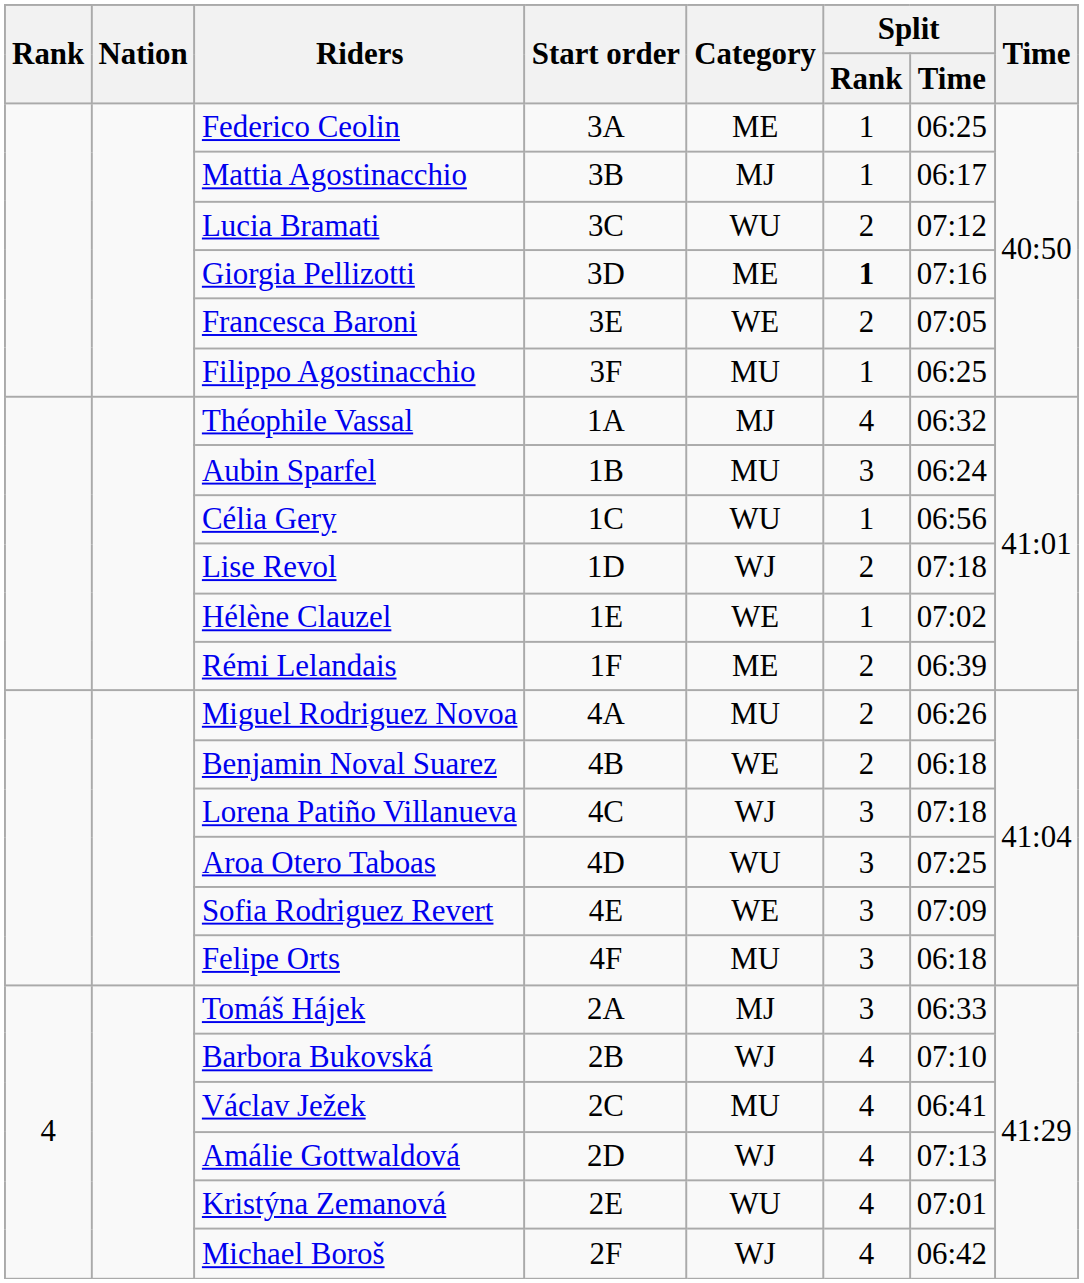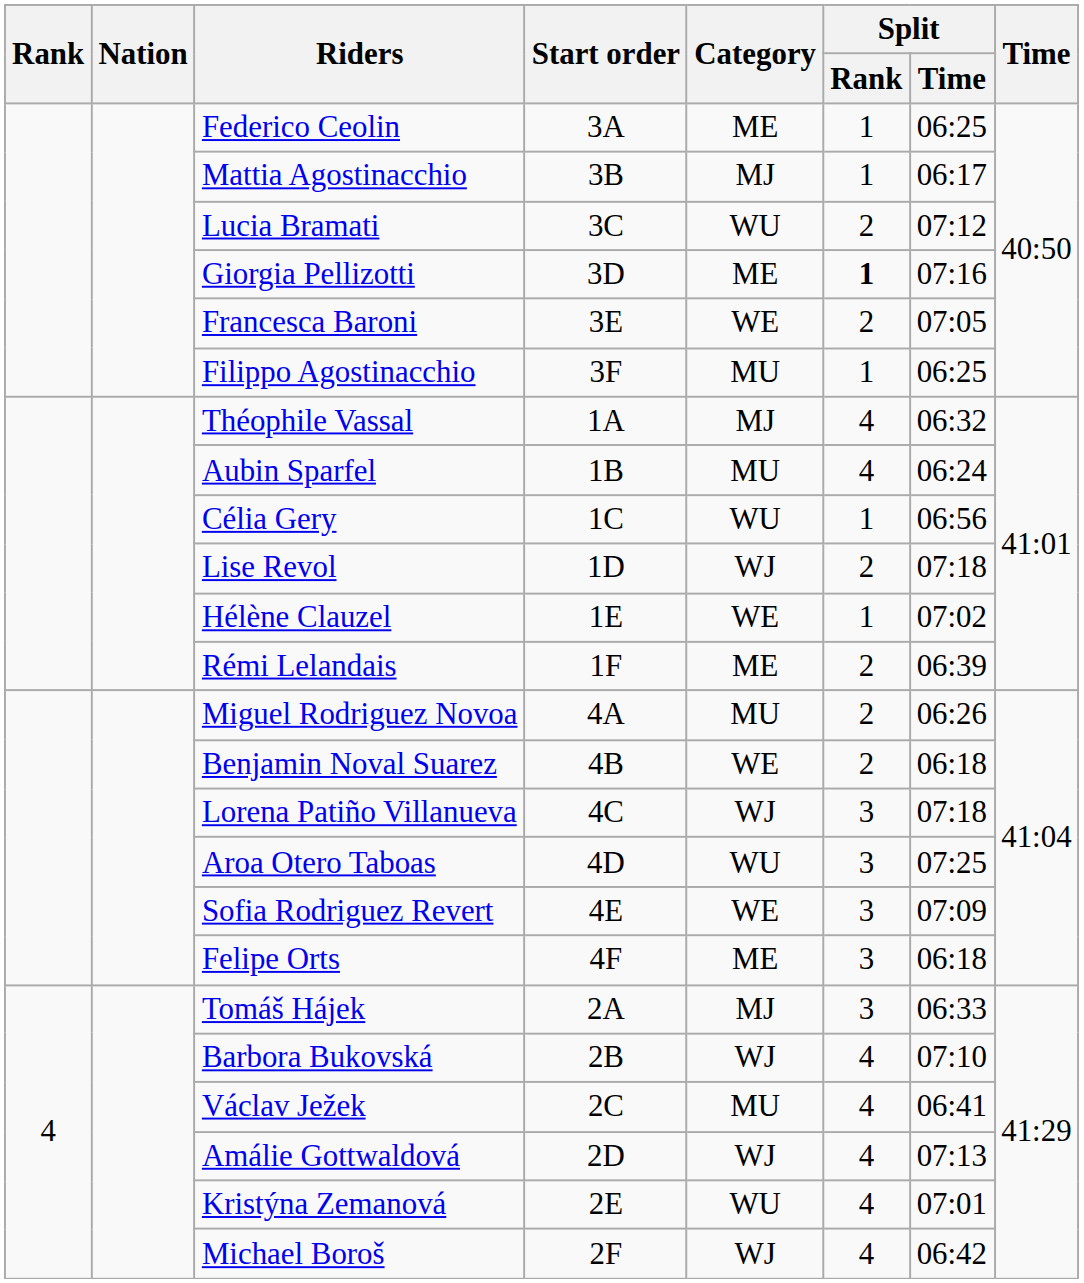 <table class="wikitable sortable" style="text-align:center">
 <tr>
 <th rowspan="2">Rank</th>
 <th rowspan="2">Nation</th>
 <th rowspan="2">Riders</th>
 <th rowspan="2">Start order</th>
 <th rowspan="2">Category</th>
 <th colspan="2">Split</th>
 <th rowspan="2">Time</th>
 </tr>
 <tr>
 <th>Rank</th>
 <th>Time</th>
 </tr>
 <tr>
 <td rowspan="6"></td>
 <td align="left" valign="middle" rowspan="6"></td>
 <td align="left"><a href='#'>Federico Ceolin</a></td>
 <td>3A</td>
 <td>ME</td>
 <td>1</td>
 <td>06:25</td>
 <td rowspan="6">40:50</td>
 </tr>
 <tr>
 <td align="left"><a href='#'>Mattia Agostinacchio</a></td>
 <td>3B</td>
 <td>MJ</td>
 <td>1</td>
 <td>06:17</td>
 </tr>
 <tr>
 <td align="left"><a href='#'>Lucia Bramati</a></td>
 <td>3C</td>
 <td>WU</td>
 <td>2</td>
 <td>07:12</td>
 </tr>
 <tr>
 <td align="left"><a href='#'>Giorgia Pellizotti</a></td>
 <td>3D</td>
 <td>ME</td>
 <td><strong>1</strong></td>
 <td>07:16</td>
 </tr>
 <tr>
 <td align="left"><a href='#'>Francesca Baroni</a></td>
 <td>3E</td>
 <td>WE</td>
 <td>2</td>
 <td>07:05</td>
 </tr>
 <tr>
 <td align="left"><a href='#'>Filippo Agostinacchio</a></td>
 <td>3F</td>
 <td>MU</td>
 <td>1</td>
 <td>06:25</td>
 </tr>
 <tr>
 <td rowspan="6"></td>
 <td align="left" valign="middle" rowspan="6"></td>
 <td align="left"><a href='#'>Théophile Vassal</a></td>
 <td>1A</td>
 <td>MJ</td>
 <td>4</td>
 <td>06:32</td>
 <td rowspan="6">41:01</td>
 </tr>
 <tr>
 <td align="left"><a href='#'>Aubin Sparfel</a></td>
 <td>1B</td>
 <td>MU</td>
-<td>3</td>
+<td>4</td>
 <td>06:24</td>
 </tr>
 <tr>
 <td align="left"><a href='#'>Célia Gery</a></td>
 <td>1C</td>
 <td>WU</td>
 <td>1</td>
 <td>06:56</td>
 </tr>
 <tr>
 <td align="left"><a href='#'>Lise Revol</a></td>
 <td>1D</td>
 <td>WJ</td>
 <td>2</td>
 <td>07:18</td>
 </tr>
 <tr>
 <td align="left"><a href='#'>Hélène Clauzel</a></td>
 <td>1E</td>
 <td>WE</td>
 <td>1</td>
 <td>07:02</td>
 </tr>
 <tr>
 <td align="left"><a href='#'>Rémi Lelandais</a></td>
 <td>1F</td>
 <td>ME</td>
 <td>2</td>
 <td>06:39</td>
 </tr>
 <tr>
 <td rowspan="6"></td>
 <td align="left" valign="middle" rowspan="6"></td>
 <td align="left"><a href='#'>Miguel Rodriguez Novoa</a></td>
 <td>4A</td>
 <td>MU</td>
 <td>2</td>
 <td>06:26</td>
 <td rowspan="6">41:04</td>
 </tr>
 <tr>
 <td align="left"><a href='#'>Benjamin Noval Suarez</a></td>
 <td>4B</td>
 <td>WE</td>
 <td>2</td>
 <td>06:18</td>
 </tr>
 <tr>
 <td align="left"><a href='#'>Lorena Patiño Villanueva</a></td>
 <td>4C</td>
 <td>WJ</td>
 <td>3</td>
 <td>07:18</td>
 </tr>
 <tr>
 <td align="left"><a href='#'>Aroa Otero Taboas</a></td>
 <td>4D</td>
 <td>WU</td>
 <td>3</td>
 <td>07:25</td>
 </tr>
 <tr>
 <td align="left"><a href='#'>Sofia Rodriguez Revert</a></td>
 <td>4E</td>
 <td>WE</td>
 <td>3</td>
 <td>07:09</td>
 </tr>
 <tr>
 <td align="left"><a href='#'>Felipe Orts</a></td>
 <td>4F</td>
-<td>MU</td>
+<td>ME</td>
 <td>3</td>
 <td>06:18</td>
 </tr>
 <tr>
 <td rowspan="6">4</td>
 <td align="left" valign="middle" rowspan="6"></td>
 <td align="left"><a href='#'>Tomáš Hájek</a></td>
 <td>2A</td>
 <td>MJ</td>
 <td>3</td>
 <td>06:33</td>
 <td rowspan="6">41:29</td>
 </tr>
 <tr>
 <td align="left"><a href='#'>Barbora Bukovská</a></td>
 <td>2B</td>
 <td>WJ</td>
 <td>4</td>
 <td>07:10</td>
 </tr>
 <tr>
 <td align="left"><a href='#'>Václav Ježek</a></td>
 <td>2C</td>
 <td>MU</td>
 <td>4</td>
 <td>06:41</td>
 </tr>
 <tr>
 <td align="left"><a href='#'>Amálie Gottwaldová</a></td>
 <td>2D</td>
 <td>WJ</td>
 <td>4</td>
 <td>07:13</td>
 </tr>
 <tr>
 <td align="left"><a href='#'>Kristýna Zemanová</a></td>
 <td>2E</td>
 <td>WU</td>
 <td>4</td>
 <td>07:01</td>
 </tr>
 <tr>
 <td align="left"><a href='#'>Michael Boroš</a></td>
 <td>2F</td>
 <td>WJ</td>
 <td>4</td>
 <td>06:42</td>
 </tr>
 </table>
